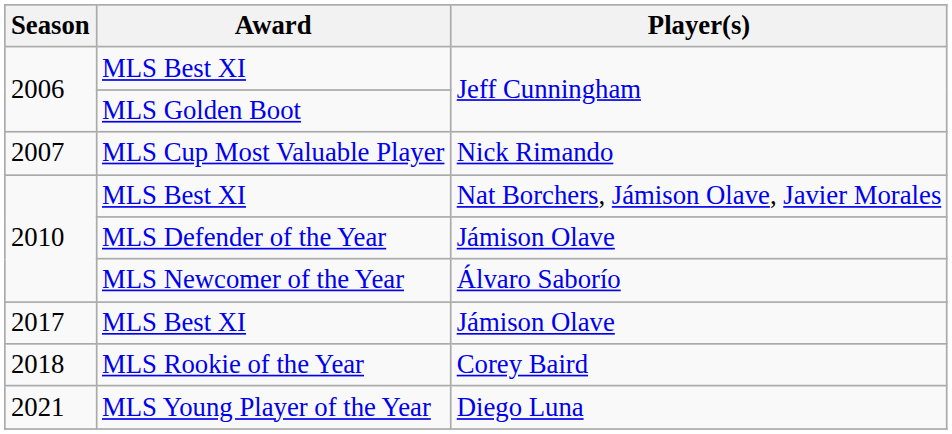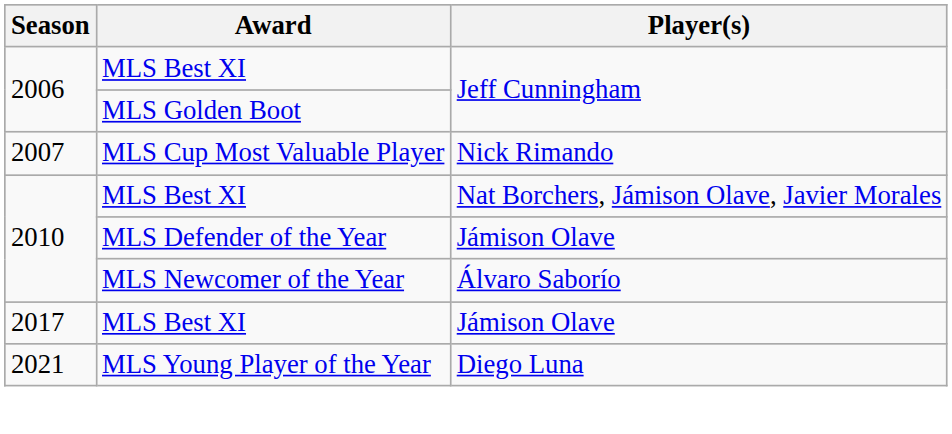 <table class ="wikitable">
 <tr>
 <th>Season</th>
 <th>Award</th>
 <th>Player(s)</th>
 </tr>
 <tr>
 <td rowspan="2">2006</td>
 <td><a href='#'>MLS Best XI</a></td>
 <td rowspan="2"> <a href='#'>Jeff Cunningham</a></td>
 </tr>
 <tr>
 <td><a href='#'>MLS Golden Boot</a></td>
 </tr>
 <tr>
 <td>2007</td>
 <td><a href='#'>MLS Cup Most Valuable Player</a></td>
 <td> <a href='#'>Nick Rimando</a></td>
 </tr>
 <tr>
 <td rowspan="3">2010</td>
 <td><a href='#'>MLS Best XI</a></td>
 <td> <a href='#'>Nat Borchers</a>,  <a href='#'>Jámison Olave</a>,  <a href='#'>Javier Morales</a></td>
 </tr>
 <tr>
 <td><a href='#'>MLS Defender of the Year</a></td>
 <td> <a href='#'>Jámison Olave</a></td>
 </tr>
 <tr>
 <td><a href='#'>MLS Newcomer of the Year</a></td>
 <td> <a href='#'>Álvaro Saborío</a></td>
 </tr>
 <tr>
 <td>2017</td>
 <td><a href='#'>MLS Best XI</a></td>
 <td> <a href='#'>Jámison Olave</a></td>
 </tr>
 <tr>
-<td>2018</td>
-<td><a href='#'>MLS Rookie of the Year</a></td>
-<td> <a href='#'>Corey Baird</a></td>
-</tr>
-<tr>
 <td>2021</td>
 <td><a href='#'>MLS Young Player of the Year</a></td>
 <td> <a href='#'>Diego Luna</a></td>
 </tr>
 </table>
